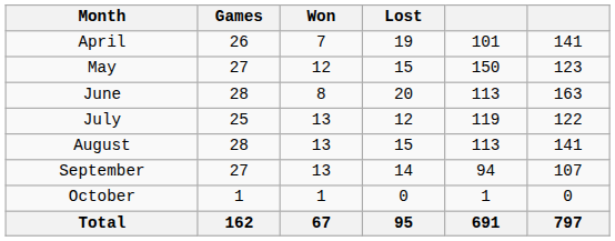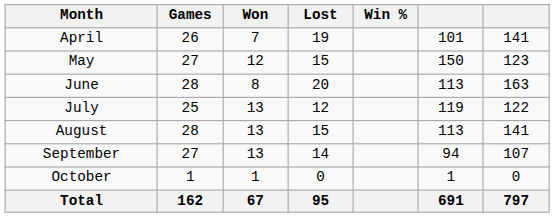 <table class="wikitable" style="font-size:95%; text-align:center; width:38em; margin:1em auto;">
 <tr>
 <th width="28%">Month</th>
 <th width="12%">Games</th>
 <th width="12%">Won</th>
 <th width="12%">Lost</th>
+<th width="12%">Win %</th>
 <th width="12%"></th>
 <th width="12%"></th>
 </tr>
 <tr>
 <td>April</td>
 <td>26</td>
 <td>7</td>
 <td>19</td>
+<td></td>
 <td>101</td>
 <td>141</td>
 </tr>
 <tr>
 <td>May</td>
 <td>27</td>
 <td>12</td>
 <td>15</td>
+<td></td>
 <td>150</td>
 <td>123</td>
 </tr>
 <tr>
 <td>June</td>
 <td>28</td>
 <td>8</td>
 <td>20</td>
+<td></td>
 <td>113</td>
 <td>163</td>
 </tr>
 <tr>
 <td>July</td>
 <td>25</td>
 <td>13</td>
 <td>12</td>
+<td></td>
 <td>119</td>
 <td>122</td>
 </tr>
 <tr>
 <td>August</td>
 <td>28</td>
 <td>13</td>
 <td>15</td>
+<td></td>
 <td>113</td>
 <td>141</td>
 </tr>
 <tr>
 <td>September</td>
 <td>27</td>
 <td>13</td>
 <td>14</td>
+<td></td>
 <td>94</td>
 <td>107</td>
 </tr>
 <tr>
 <td>October</td>
 <td>1</td>
 <td>1</td>
 <td>0</td>
+<td></td>
 <td>1</td>
 <td>0</td>
 </tr>
 <tr>
 <th>Total</th>
 <th>162</th>
 <th>67</th>
 <th>95</th>
+<th></th>
 <th>691</th>
 <th>797</th>
 </tr>
 </table>
